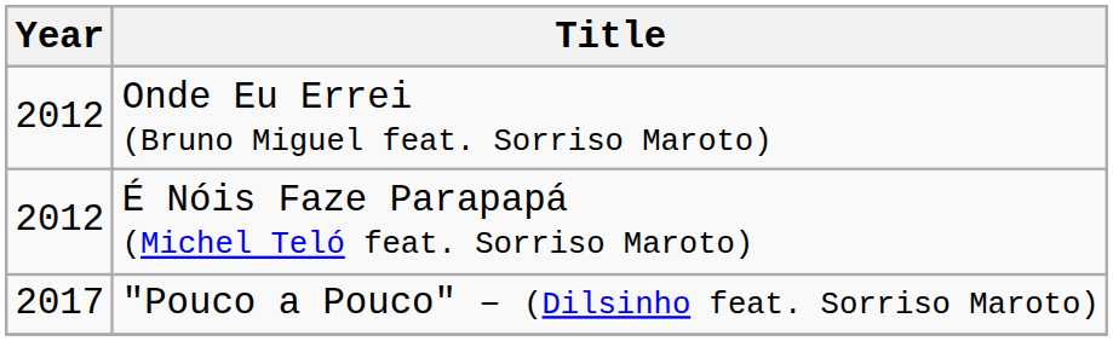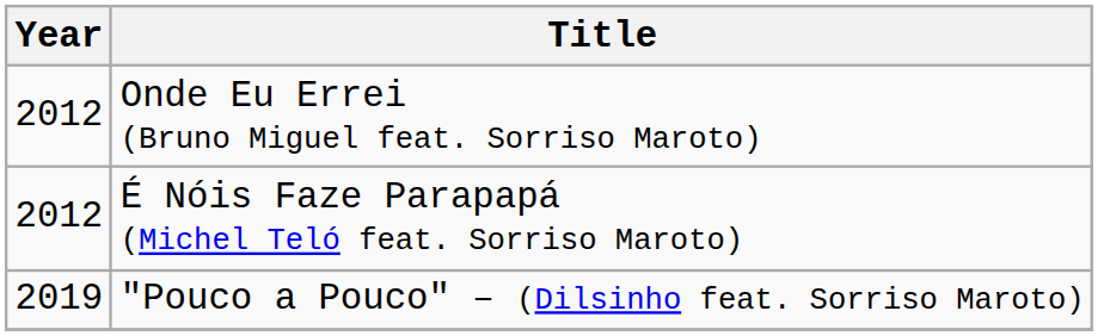 <table class="wikitable">
 <tr>
 <th rowspan="1">Year</th>
 <th rowspan="1">Title</th>
 </tr>
 <tr>
 <td align="center" rowspan="1">2012</td>
 <td align="left">Onde Eu Errei <br><small>(Bruno Miguel feat. Sorriso Maroto) </small></td>
 </tr>
 <tr>
 <td align="center" rowspan="1">2012</td>
 <td align="left">É Nóis Faze Parapapá <br><small>(<a href='#'>Michel Teló</a> feat. Sorriso Maroto)</small></td>
 </tr>
 <tr>
-<td align="center" rowspan="1">2017</td>
+<td align="center" rowspan="1">2019</td>
 <td align="left">"Pouco a Pouco" – <small>(<a href='#'>Dilsinho</a> feat. Sorriso Maroto)</small></td>
 </tr>
 <tr>
 </tr>
 </table>
